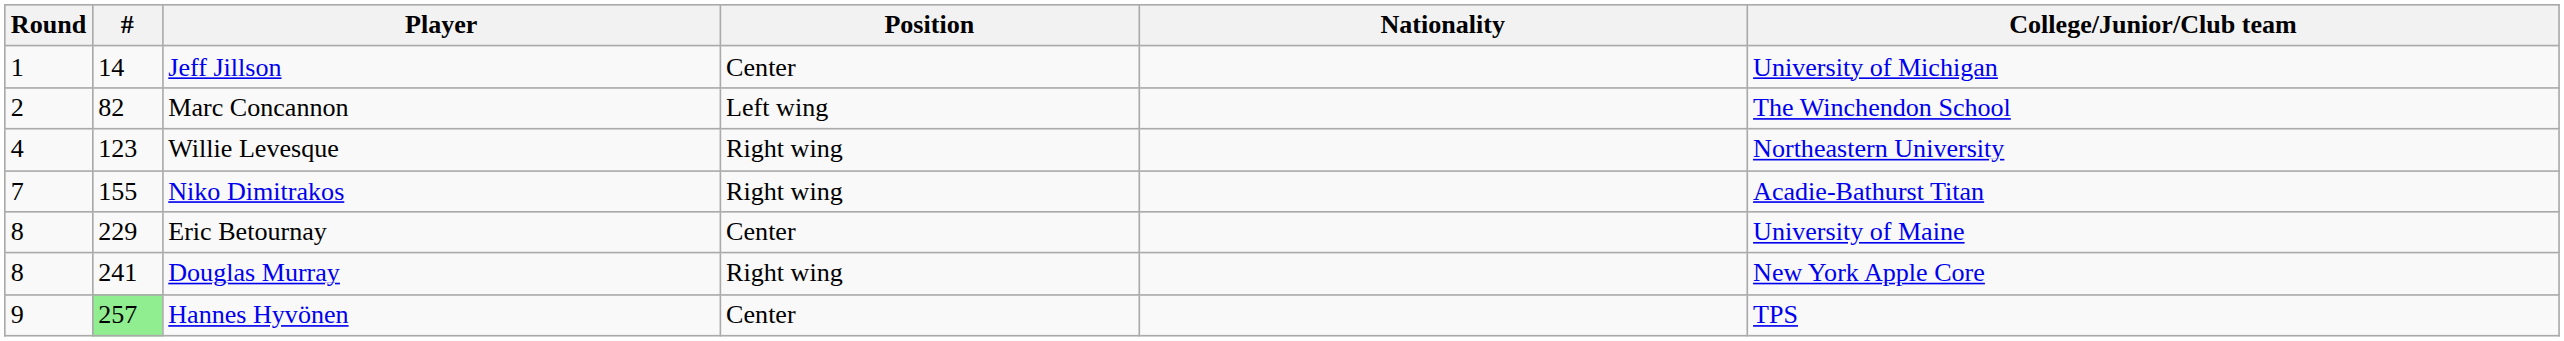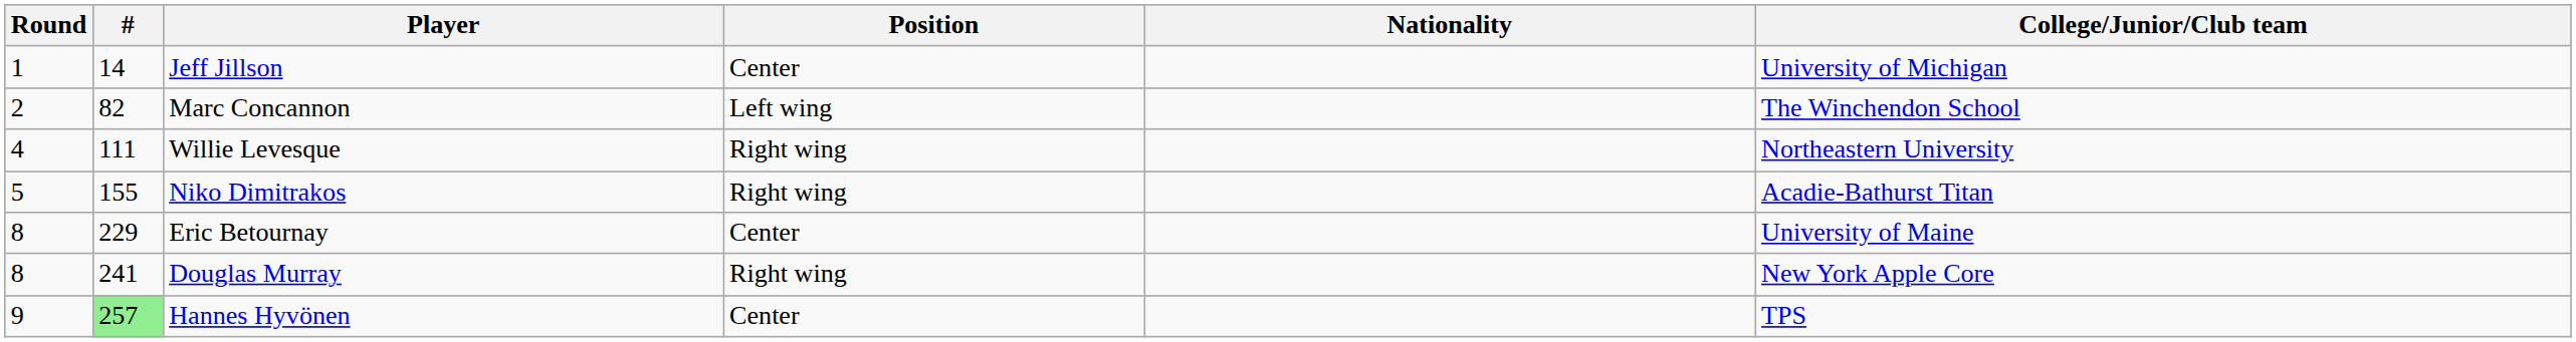 <table class="wikitable">
 <tr>
 <th bgcolor="#DDDDFF" width="2.75%">Round</th>
 <th bgcolor="#DDDDFF" width="2.75%">#</th>
 <th bgcolor="#DDDDFF" width="22.0%">Player</th>
 <th bgcolor="#DDDDFF" width="16.5%">Position</th>
 <th bgcolor="#DDDDFF" width="24.0%">Nationality</th>
 <th bgcolor="#DDDDFF" width="100.0%">College/Junior/Club team</th>
 </tr>
 <tr>
 <td>1</td>
 <td>14</td>
 <td><a href='#'>Jeff Jillson</a></td>
 <td>Center</td>
 <td></td>
 <td><a href='#'>University of Michigan</a></td>
 </tr>
 <tr>
 <td>2</td>
 <td>82</td>
 <td>Marc Concannon</td>
 <td>Left wing</td>
 <td></td>
 <td><a href='#'>The Winchendon School</a></td>
 </tr>
 <tr>
 <td>4</td>
-<td>123</td>
+<td>111</td>
 <td>Willie Levesque</td>
 <td>Right wing</td>
 <td></td>
 <td><a href='#'>Northeastern University</a></td>
 </tr>
 <tr>
-<td>7</td>
+<td>5</td>
 <td>155</td>
 <td><a href='#'>Niko Dimitrakos</a></td>
 <td>Right wing</td>
 <td></td>
 <td><a href='#'>Acadie-Bathurst Titan</a></td>
 </tr>
 <tr>
 <td>8</td>
 <td>229</td>
 <td>Eric Betournay</td>
 <td>Center</td>
 <td></td>
 <td><a href='#'>University of Maine</a></td>
 </tr>
 <tr>
 <td>8</td>
 <td>241</td>
 <td><a href='#'>Douglas Murray</a></td>
 <td>Right wing</td>
 <td></td>
 <td><a href='#'>New York Apple Core</a></td>
 </tr>
 <tr>
 <td>9</td>
 <td style="background: lightgreen;">257</td>
 <td><a href='#'>Hannes Hyvönen</a></td>
 <td>Center</td>
 <td></td>
 <td><a href='#'>TPS</a></td>
 </tr>
 </table>
